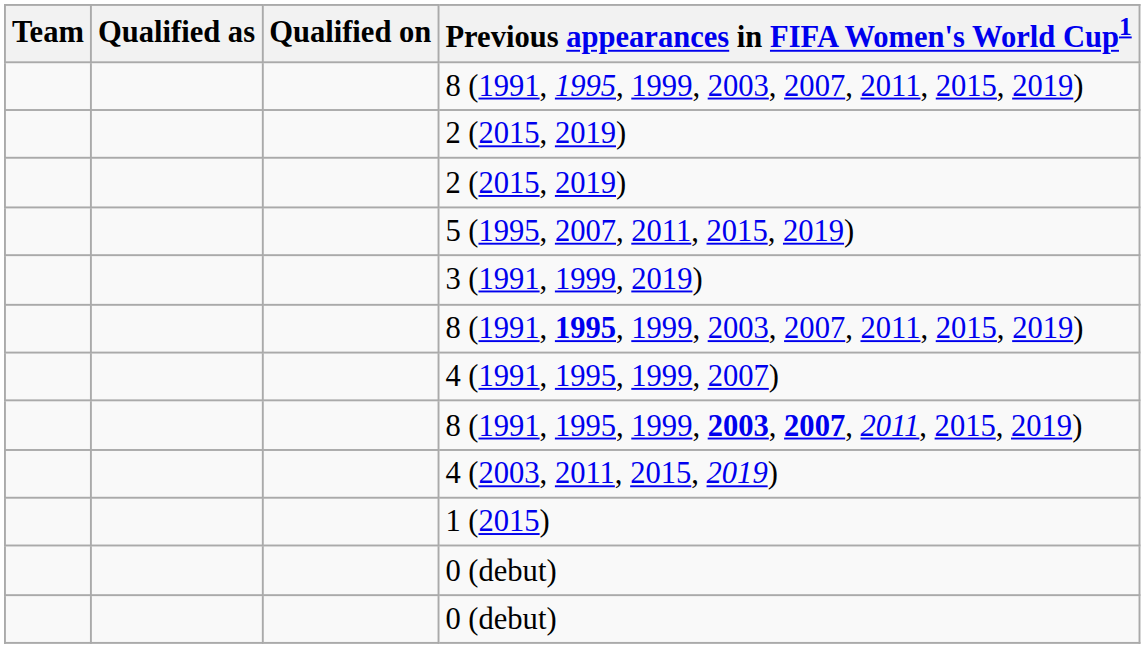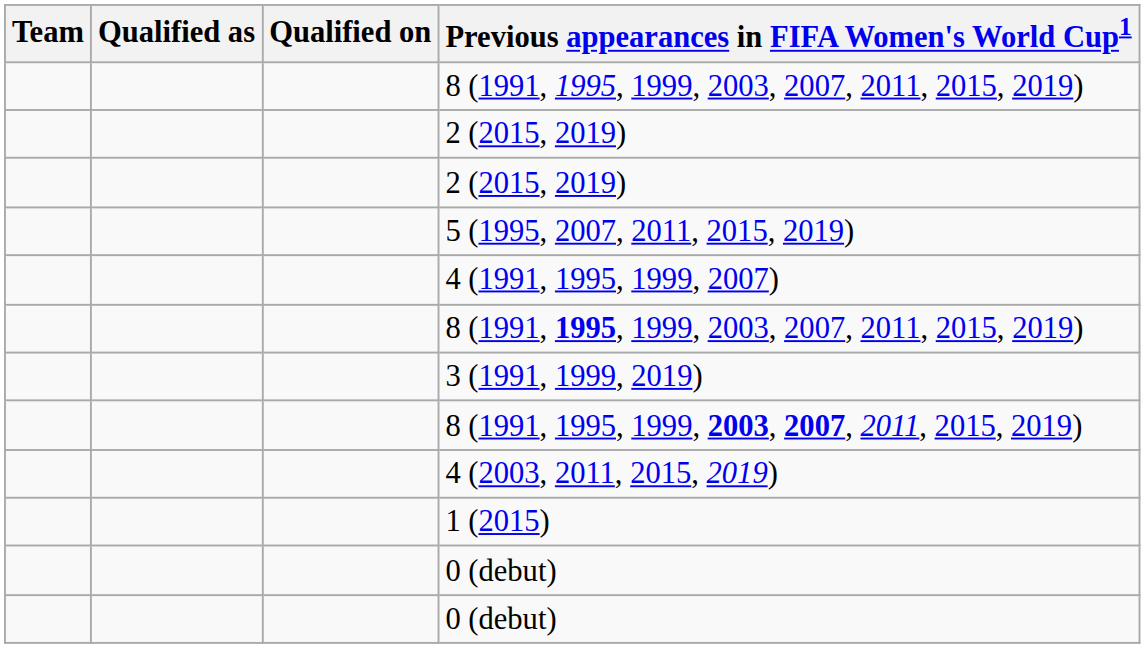 <table class="wikitable sortable">
 <tr>
 <th>Team</th>
 <th>Qualified as</th>
 <th>Qualified on</th>
 <th data-sort-type="number">Previous <a href='#'>appearances</a> in <a href='#'>FIFA Women's World Cup</a><sup><strong><a href='#'>1</a></strong></sup></th>
 </tr>
 <tr>
 <td></td>
 <td></td>
 <td></td>
 <td>8 (<a href='#'>1991</a>, <em><a href='#'>1995</a></em>, <a href='#'>1999</a>, <a href='#'>2003</a>, <a href='#'>2007</a>, <a href='#'>2011</a>, <a href='#'>2015</a>, <a href='#'>2019</a>)</td>
 </tr>
 <tr>
 <td></td>
 <td></td>
 <td></td>
 <td>2 (<a href='#'>2015</a>, <a href='#'>2019</a>)</td>
 </tr>
 <tr>
 <td></td>
 <td></td>
 <td></td>
 <td>2 (<a href='#'>2015</a>, <a href='#'>2019</a>)</td>
 </tr>
 <tr>
 <td></td>
 <td></td>
 <td></td>
 <td>5 (<a href='#'>1995</a>, <a href='#'>2007</a>, <a href='#'>2011</a>, <a href='#'>2015</a>, <a href='#'>2019</a>)</td>
 </tr>
 <tr>
 <td></td>
 <td></td>
 <td></td>
-<td>3 (<a href='#'>1991</a>, <a href='#'>1999</a>, <a href='#'>2019</a>)</td>
+<td>4 (<a href='#'>1991</a>, <a href='#'>1995</a>, <a href='#'>1999</a>, <a href='#'>2007</a>)</td>
 </tr>
 <tr>
 <td></td>
 <td></td>
 <td></td>
 <td>8 (<a href='#'>1991</a>, <strong><a href='#'>1995</a></strong>, <a href='#'>1999</a>, <a href='#'>2003</a>, <a href='#'>2007</a>, <a href='#'>2011</a>, <a href='#'>2015</a>, <a href='#'>2019</a>)</td>
 </tr>
 <tr>
 <td></td>
 <td></td>
 <td></td>
-<td>4 (<a href='#'>1991</a>, <a href='#'>1995</a>, <a href='#'>1999</a>, <a href='#'>2007</a>)</td>
+<td>3 (<a href='#'>1991</a>, <a href='#'>1999</a>, <a href='#'>2019</a>)</td>
 </tr>
 <tr>
 <td></td>
 <td></td>
 <td></td>
 <td>8 (<a href='#'>1991</a>, <a href='#'>1995</a>, <a href='#'>1999</a>, <strong><a href='#'>2003</a></strong>, <strong><a href='#'>2007</a></strong>, <em><a href='#'>2011</a></em>, <a href='#'>2015</a>, <a href='#'>2019</a>)</td>
 </tr>
 <tr>
 <td></td>
 <td></td>
 <td></td>
 <td>4 (<a href='#'>2003</a>, <a href='#'>2011</a>, <a href='#'>2015</a>, <em><a href='#'>2019</a></em>)</td>
 </tr>
 <tr>
 <td></td>
 <td></td>
 <td></td>
 <td>1 (<a href='#'>2015</a>)</td>
 </tr>
 <tr>
 <td></td>
 <td></td>
 <td></td>
 <td>0 (debut)</td>
 </tr>
 <tr>
 <td></td>
 <td></td>
 <td></td>
 <td>0 (debut)</td>
 </tr>
 </table>
